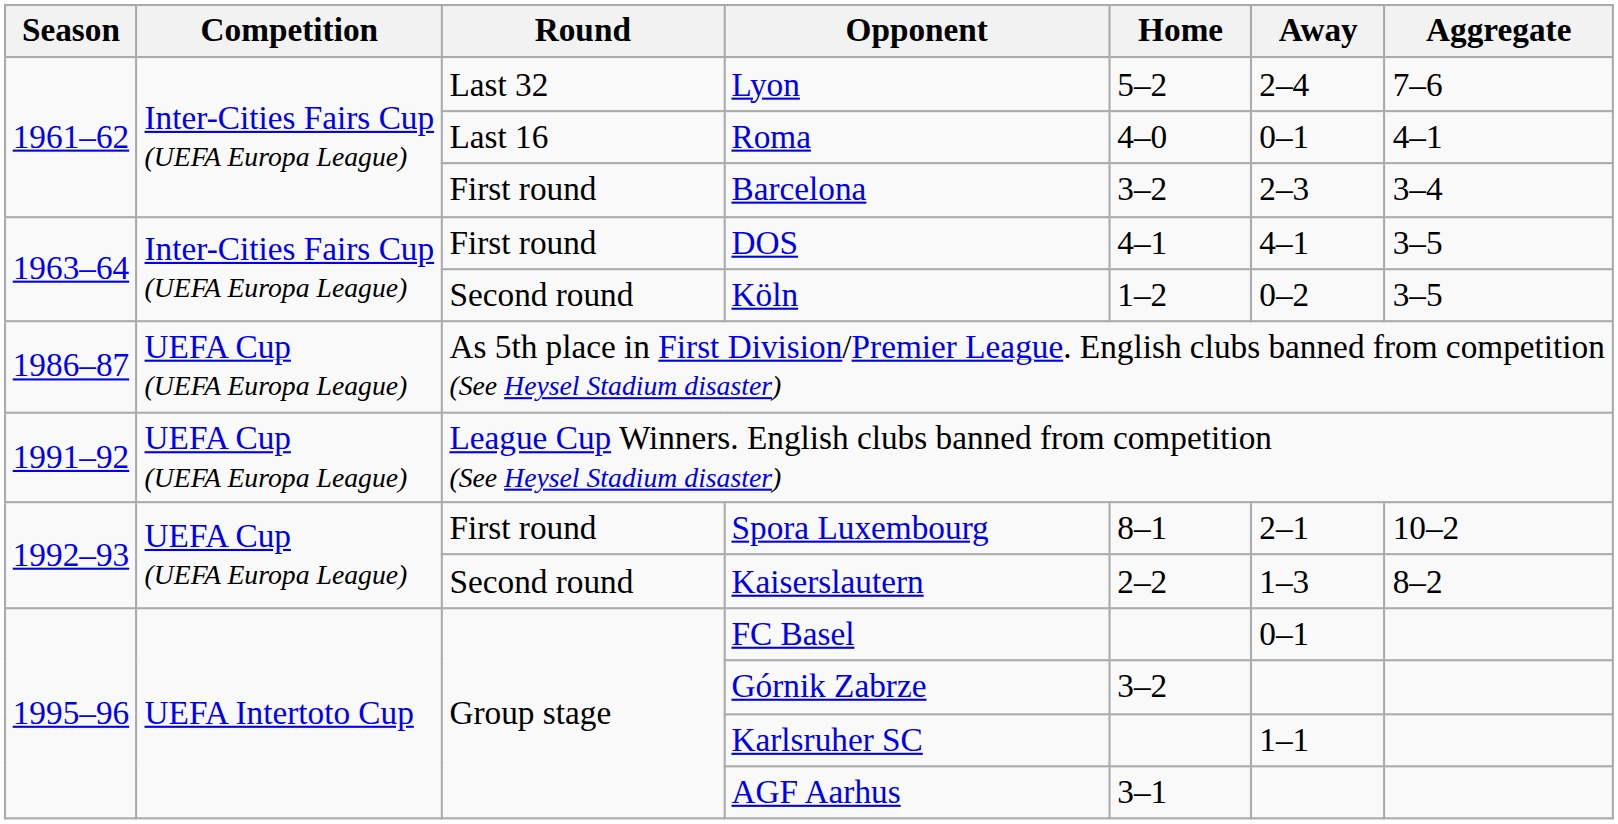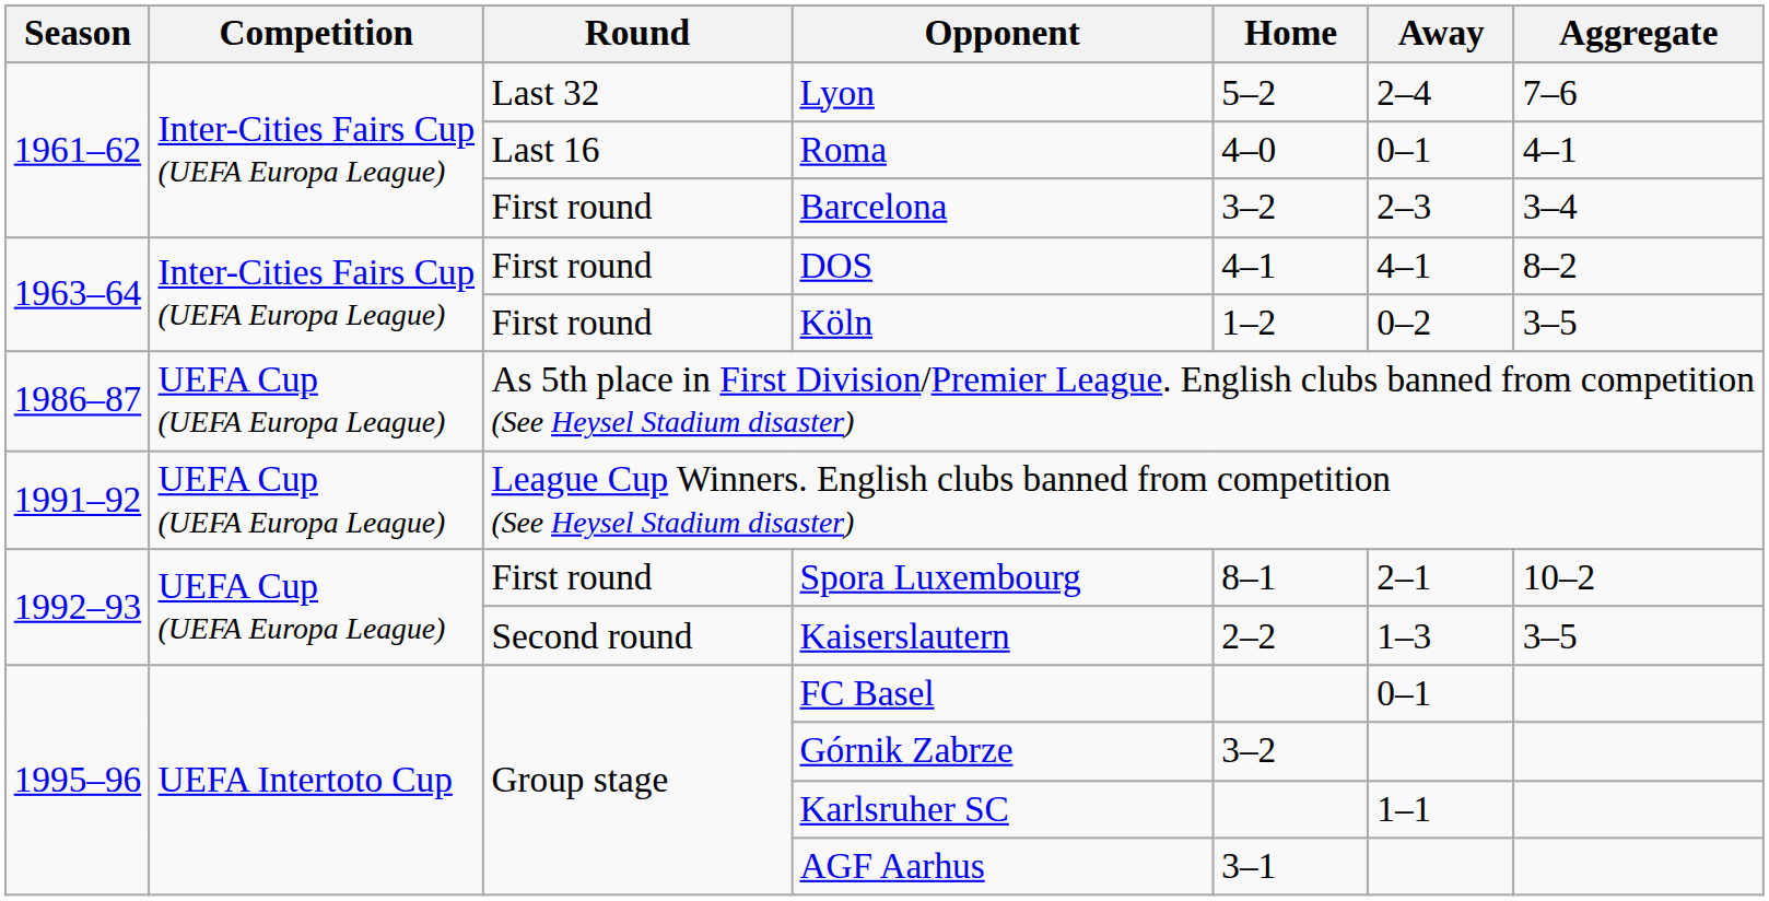 <table class="wikitable">
 <tr>
 <th>Season</th>
 <th>Competition</th>
 <th>Round</th>
 <th>Opponent</th>
 <th>Home</th>
 <th>Away</th>
 <th>Aggregate</th>
 </tr>
 <tr>
 <td rowspan="3"><a href='#'>1961–62</a></td>
 <td rowspan="3"><a href='#'>Inter-Cities Fairs Cup</a><em><br> <small>(UEFA Europa League) </small></em></td>
 <td>Last 32</td>
 <td> <a href='#'>Lyon</a></td>
 <td>5–2</td>
 <td>2–4</td>
 <td>7–6</td>
 </tr>
 <tr>
 <td>Last 16</td>
 <td> <a href='#'>Roma</a></td>
 <td>4–0</td>
 <td>0–1</td>
 <td>4–1</td>
 </tr>
 <tr>
 <td>First round</td>
 <td> <a href='#'>Barcelona</a></td>
 <td>3–2</td>
 <td>2–3</td>
 <td>3–4</td>
 </tr>
 <tr>
 <td rowspan="2"><a href='#'>1963–64</a></td>
 <td rowspan="2"><a href='#'>Inter-Cities Fairs Cup</a><br> <em><small>(UEFA Europa League) </small></em></td>
 <td>First round</td>
 <td> <a href='#'>DOS</a></td>
 <td>4–1</td>
 <td>4–1</td>
-<td>3–5</td>
+<td>8–2</td>
 </tr>
 <tr>
-<td>Second round</td>
+<td>First round</td>
 <td> <a href='#'>Köln</a></td>
 <td>1–2</td>
 <td>0–2</td>
 <td>3–5</td>
 </tr>
 <tr>
 <td rowspan="1"><a href='#'>1986–87</a></td>
 <td rowspan="1"><a href='#'>UEFA Cup</a><em><br> <small>(UEFA Europa League) </small></em></td>
 <td colspan="5">As 5th place in <a href='#'>First Division</a>/<a href='#'>Premier League</a>. English clubs banned from competition <br> <small><em>(See <a href='#'>Heysel Stadium disaster</a>)</em></small></td>
 </tr>
 <tr>
 <td rowspan="1"><a href='#'>1991–92</a></td>
 <td rowspan="1"><a href='#'>UEFA Cup</a><em><br> <small>(UEFA Europa League) </small></em></td>
 <td colspan="5"><a href='#'>League Cup</a> Winners. English clubs banned from competition <br> <small><em>(See <a href='#'>Heysel Stadium disaster</a>)</em></small></td>
 </tr>
 <tr>
 <td rowspan="2"><a href='#'>1992–93</a></td>
 <td rowspan="2"><a href='#'>UEFA Cup</a><em><br> <small>(UEFA Europa League) </small></em></td>
 <td>First round</td>
 <td> <a href='#'>Spora Luxembourg</a></td>
 <td>8–1</td>
 <td>2–1</td>
 <td>10–2</td>
 </tr>
 <tr>
 <td>Second round</td>
 <td> <a href='#'>Kaiserslautern</a></td>
 <td>2–2</td>
 <td>1–3</td>
-<td>8–2</td>
+<td>3–5</td>
 </tr>
 <tr>
 <td rowspan="4"><a href='#'>1995–96</a></td>
 <td rowspan="4"><a href='#'>UEFA Intertoto Cup</a></td>
 <td rowspan="4">Group stage</td>
 <td> <a href='#'>FC Basel</a></td>
 <td></td>
 <td>0–1</td>
 <td></td>
 </tr>
 <tr>
 <td> <a href='#'>Górnik Zabrze</a></td>
 <td>3–2</td>
 <td></td>
 <td></td>
 </tr>
 <tr>
 <td> <a href='#'>Karlsruher SC</a></td>
 <td></td>
 <td>1–1</td>
 <td></td>
 </tr>
 <tr>
 <td> <a href='#'>AGF Aarhus</a></td>
 <td>3–1</td>
 <td></td>
 <td></td>
 </tr>
 </table>
